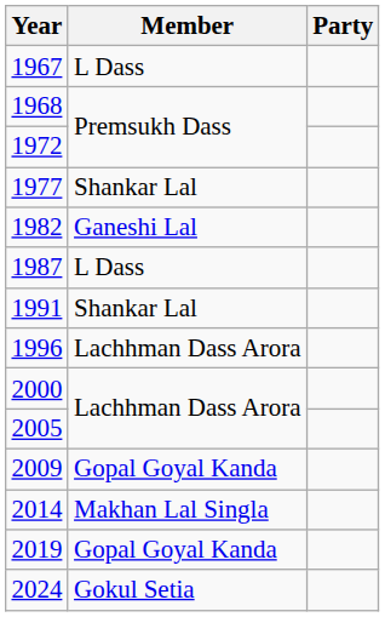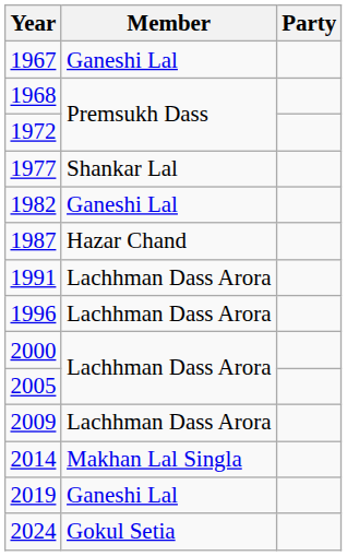 <table class="wikitable">
 <tr>
 <th>Year</th>
 <th>Member</th>
 <th colspan="2">Party</th>
 </tr>
 <tr>
 <td><a href='#'>1967</a></td>
-<td>L Dass</td>
+<td><a href='#'>Ganeshi Lal</a></td>
 <td></td>
 </tr>
 <tr>
 <td><a href='#'>1968</a></td>
 <td rowspan=2>Premsukh Dass</td>
 <td></td>
 </tr>
 <tr>
 <td><a href='#'>1972</a></td>
 </tr>
 <tr>
 <td><a href='#'>1977</a></td>
 <td>Shankar Lal</td>
 <td></td>
 </tr>
 <tr>
 <td><a href='#'>1982</a></td>
 <td><a href='#'>Ganeshi Lal</a></td>
 <td></td>
 </tr>
 <tr>
 <td><a href='#'>1987</a></td>
-<td>L Dass</td>
+<td>Hazar Chand</td>
 <td></td>
 </tr>
 <tr>
 <td><a href='#'>1991</a></td>
-<td>Shankar Lal</td>
+<td>Lachhman Dass Arora</td>
 <td></td>
 </tr>
 <tr>
 <td><a href='#'>1996</a></td>
 <td>Lachhman Dass Arora</td>
 <td></td>
 </tr>
 <tr>
 <td><a href='#'>2000</a></td>
 <td rowspan=2>Lachhman Dass Arora</td>
 <td></td>
 </tr>
 <tr>
 <td><a href='#'>2005</a></td>
 </tr>
 <tr>
 <td><a href='#'>2009</a></td>
-<td><a href='#'>Gopal Goyal Kanda</a></td>
+<td>Lachhman Dass Arora</td>
 <td></td>
 </tr>
 <tr>
 <td><a href='#'>2014</a></td>
 <td><a href='#'>Makhan Lal Singla</a></td>
 <td></td>
 </tr>
 <tr>
 <td><a href='#'>2019</a></td>
-<td><a href='#'>Gopal Goyal Kanda</a></td>
+<td><a href='#'>Ganeshi Lal</a></td>
 <td></td>
 </tr>
 <tr |->
 <td><a href='#'>2024</a></td>
 <td><a href='#'>Gokul Setia</a></td>
 <td></td>
 </tr>
 </table>
